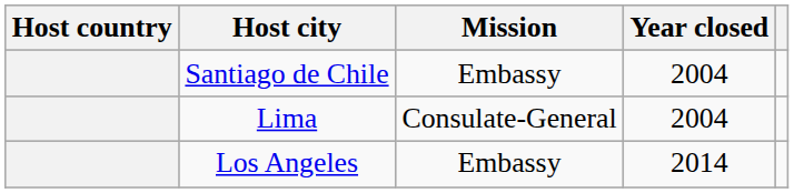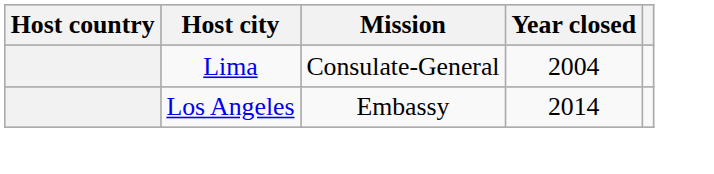 <table class="wikitable plainrowheaders" style="text-align:center;">
 <tr>
 <th scope="col">Host country</th>
 <th scope="col">Host city</th>
 <th scope="col">Mission</th>
 <th scope="col">Year closed</th>
 <th scope="col"></th>
-</tr>
-<tr>
-<th scope="row"></th>
-<td><a href='#'>Santiago de Chile</a></td>
-<td>Embassy</td>
-<td>2004</td>
-<td></td>
 </tr>
 <tr>
 <th scope="row"></th>
 <td><a href='#'>Lima</a></td>
 <td>Consulate-General</td>
 <td>2004</td>
 <td></td>
 </tr>
 <tr>
 <th scope="row"></th>
 <td><a href='#'>Los Angeles</a></td>
 <td>Embassy</td>
 <td>2014</td>
 <td></td>
 </tr>
 </table>
